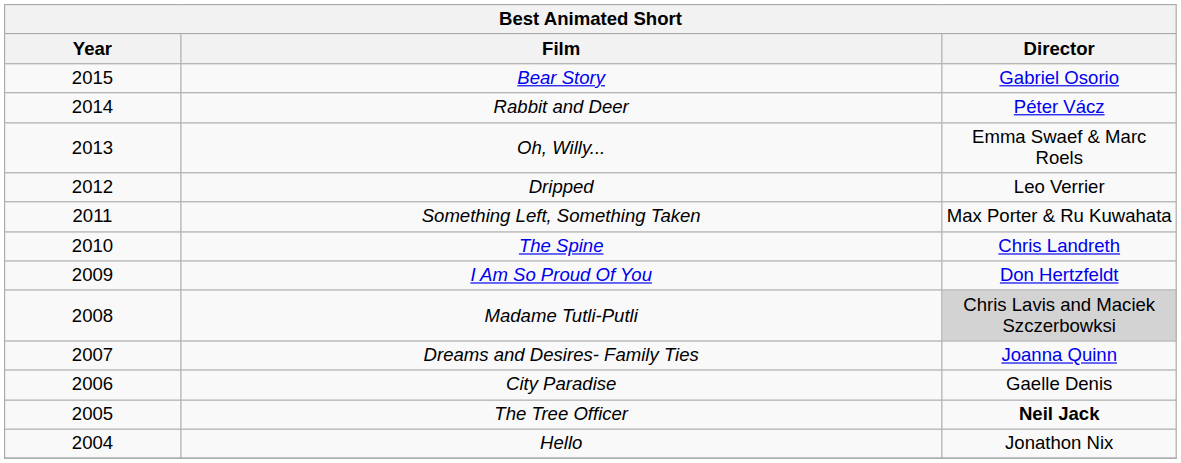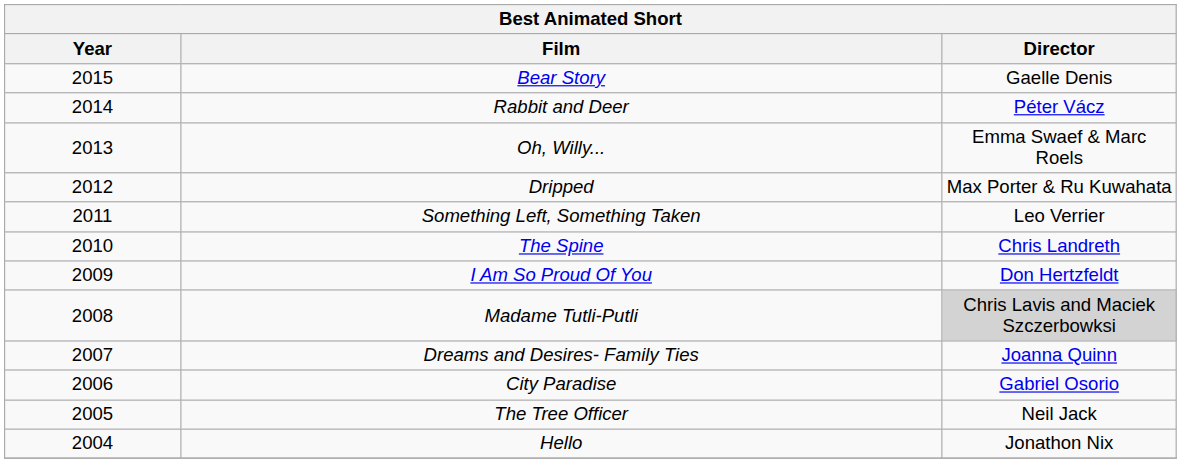 <table class="wikitable" width="80%">
 <tr>
 <th colspan="3" align="center">Best Animated Short</th>
 </tr>
 <tr>
 <th width="15%">Year</th>
 <th width="65%">Film</th>
 <th width="20%">Director</th>
 </tr>
 <tr>
 <td align="center">2015</td>
 <td align="center"><em><a href='#'>Bear Story</a></em></td>
-<td align="center"><a href='#'>Gabriel Osorio</a></td>
+<td align="center">Gaelle Denis</td>
 </tr>
 <tr>
 <td align="center">2014</td>
 <td align="center"><em>Rabbit and Deer</em></td>
 <td align="center"><a href='#'>Péter Vácz</a></td>
 </tr>
 <tr>
 <td align="center">2013</td>
 <td align="center"><em>Oh, Willy...</em></td>
 <td align="center">Emma Swaef & Marc Roels</td>
 </tr>
 <tr>
 <td align="center">2012</td>
 <td align="center"><em>Dripped</em></td>
-<td align="center">Leo Verrier</td>
+<td align="center">Max Porter & Ru Kuwahata</td>
 </tr>
 <tr>
 <td align="center">2011</td>
 <td align="center"><em>Something Left, Something Taken</em></td>
-<td align="center">Max Porter & Ru Kuwahata</td>
+<td align="center">Leo Verrier</td>
 </tr>
 <tr>
 <td align="center">2010</td>
 <td align="center"><a href='#'><em>The Spine</em></a></td>
 <td align="center"><a href='#'>Chris Landreth</a></td>
 </tr>
 <tr>
 <td align="center">2009</td>
 <td align="center"><em><a href='#'>I Am So Proud Of You</a></em></td>
 <td align="center"><a href='#'>Don Hertzfeldt</a></td>
 </tr>
 <tr>
 <td align="center">2008</td>
 <td align="center"><em>Madame Tutli-Putli</em></td>
 <td align="center" style="background: lightgrey;">Chris Lavis and Maciek Szczerbowksi</td>
 </tr>
 <tr>
 <td align="center">2007</td>
 <td align="center"><em>Dreams and Desires- Family Ties</em></td>
 <td align="center"><a href='#'>Joanna Quinn</a></td>
 </tr>
 <tr>
 <td align="center">2006</td>
 <td align="center"><em>City Paradise</em></td>
-<td align="center">Gaelle Denis</td>
+<td align="center"><a href='#'>Gabriel Osorio</a></td>
 </tr>
 <tr>
 <td align="center">2005</td>
 <td align="center"><em>The Tree Officer</em></td>
-<td align="center"><strong>Neil Jack</strong></td>
+<td align="center">Neil Jack</td>
 </tr>
 <tr>
 <td align="center">2004</td>
 <td align="center"><em>Hello</em></td>
 <td align="center">Jonathon Nix</td>
 </tr>
 <tr>
 </tr>
 </table>
